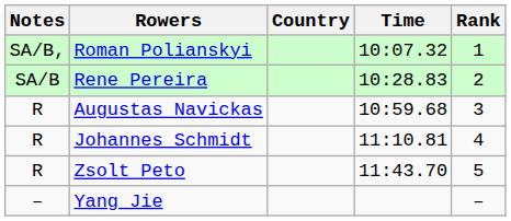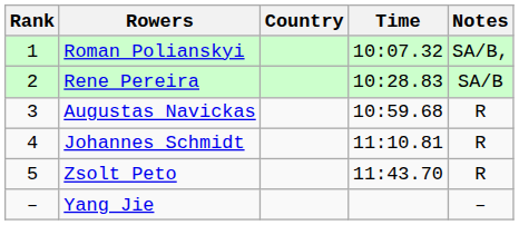 <table class="wikitable" style="text-align:center">
 <tr>
-<th>Notes</th>
+<th>Rank</th>
 <th>Rowers</th>
 <th>Country</th>
 <th>Time</th>
-<th>Rank</th>
+<th>Notes</th>
 </tr>
 <tr bgcolor=ccffcc>
-<td>SA/B, <strong></strong></td>
+<td>1</td>
 <td align="left"><a href='#'>Roman Polianskyi</a></td>
 <td align="left"></td>
 <td>10:07.32</td>
-<td>1</td>
+<td>SA/B, <strong></strong></td>
 </tr>
 <tr bgcolor=ccffcc>
-<td>SA/B</td>
+<td>2</td>
 <td align="left"><a href='#'>Rene Pereira</a></td>
 <td align="left"></td>
 <td>10:28.83</td>
-<td>2</td>
+<td>SA/B</td>
 </tr>
 <tr>
-<td>R</td>
+<td>3</td>
 <td align="left"><a href='#'>Augustas Navickas</a></td>
 <td align="left"></td>
 <td>10:59.68</td>
-<td>3</td>
+<td>R</td>
 </tr>
 <tr>
-<td>R</td>
+<td>4</td>
 <td align="left"><a href='#'>Johannes Schmidt</a></td>
 <td align="left"></td>
 <td>11:10.81</td>
-<td>4</td>
+<td>R</td>
 </tr>
 <tr>
-<td>R</td>
+<td>5</td>
 <td align="left"><a href='#'>Zsolt Peto</a></td>
 <td align="left"></td>
 <td>11:43.70</td>
-<td>5</td>
+<td>R</td>
 </tr>
 <tr>
 <td>–</td>
 <td align="left"><a href='#'>Yang Jie</a></td>
 <td align="left"></td>
 <td></td>
 <td>–</td>
 </tr>
 </table>
